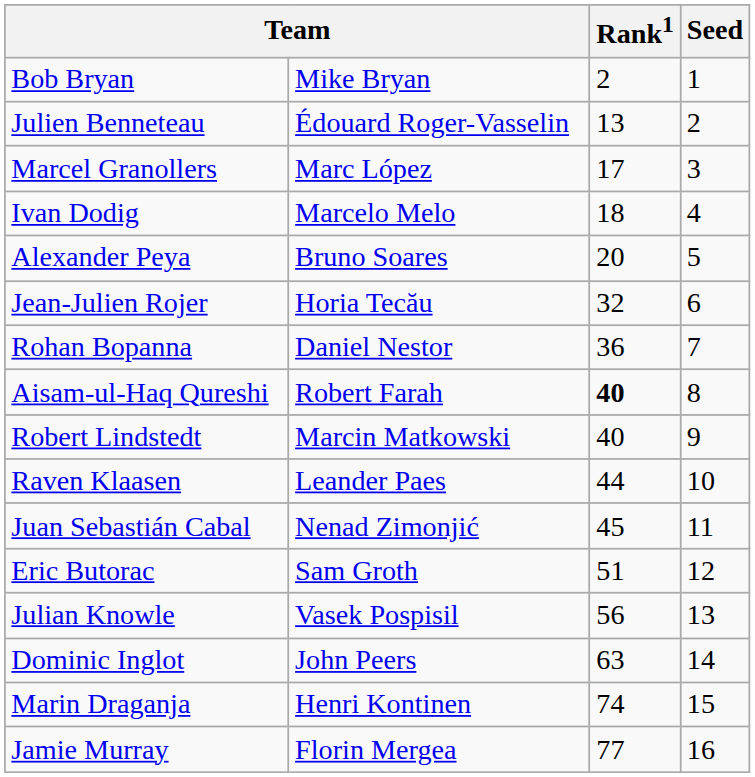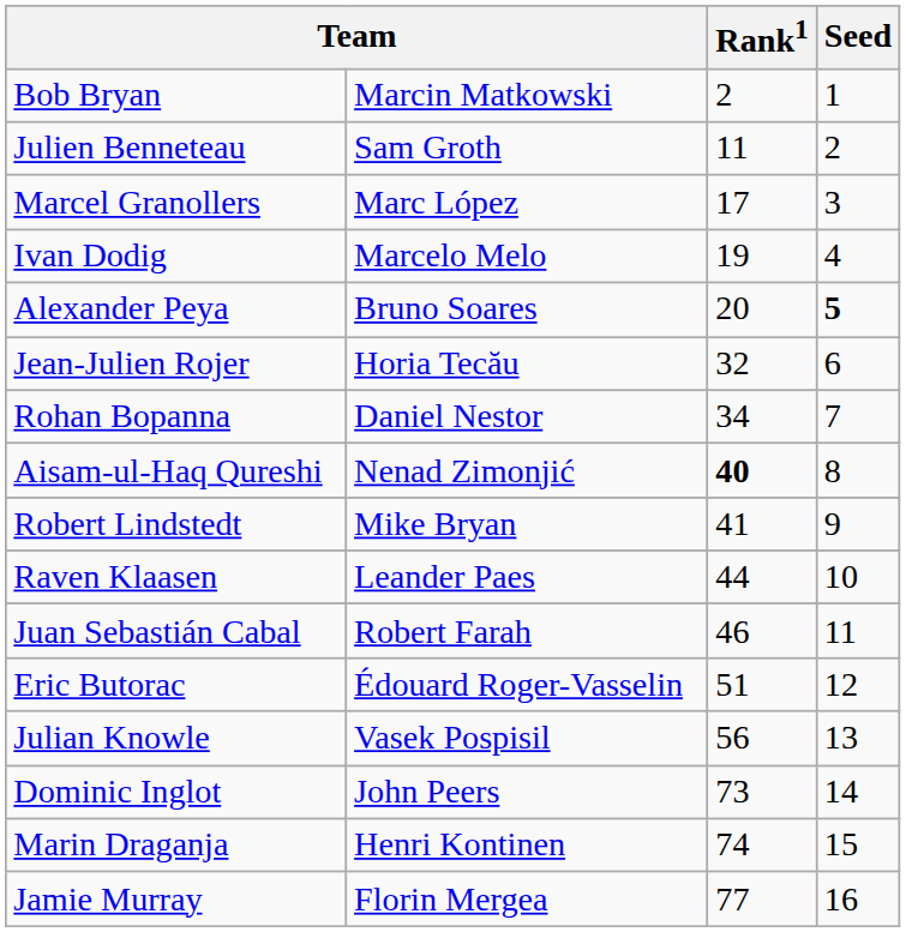 <table class="wikitable collapsible ">
 <tr>
 <th width="325" colspan=2>Team</th>
 <th>Rank<sup>1</sup></th>
 <th>Seed</th>
 </tr>
 <tr>
 <td> <a href='#'>Bob Bryan</a></td>
-<td> <a href='#'>Mike Bryan</a></td>
+<td> <a href='#'>Marcin Matkowski</a></td>
 <td>2</td>
 <td>1</td>
 </tr>
 <tr>
 <td> <a href='#'>Julien Benneteau</a></td>
-<td> <a href='#'>Édouard Roger-Vasselin</a></td>
-<td>13</td>
+<td> <a href='#'>Sam Groth</a></td>
+<td>11</td>
 <td>2</td>
 </tr>
 <tr>
 <td> <a href='#'>Marcel Granollers</a></td>
 <td> <a href='#'>Marc López</a></td>
 <td>17</td>
 <td>3</td>
 </tr>
 <tr>
 <td> <a href='#'>Ivan Dodig</a></td>
 <td> <a href='#'>Marcelo Melo</a></td>
-<td>18</td>
+<td>19</td>
 <td>4</td>
 </tr>
 <tr>
 <td> <a href='#'>Alexander Peya</a></td>
 <td> <a href='#'>Bruno Soares</a></td>
 <td>20</td>
-<td>5</td>
+<td><strong>5</strong></td>
 </tr>
 <tr>
 <td> <a href='#'>Jean-Julien Rojer</a></td>
 <td> <a href='#'>Horia Tecău</a></td>
 <td>32</td>
 <td>6</td>
 </tr>
 <tr>
 <td> <a href='#'>Rohan Bopanna</a></td>
 <td> <a href='#'>Daniel Nestor</a></td>
-<td>36</td>
+<td>34</td>
 <td>7</td>
 </tr>
 <tr>
 <td> <a href='#'>Aisam-ul-Haq Qureshi</a></td>
-<td> <a href='#'>Robert Farah</a></td>
+<td> <a href='#'>Nenad Zimonjić</a></td>
 <td><strong>40</strong></td>
 <td>8</td>
 </tr>
 <tr>
 <td> <a href='#'>Robert Lindstedt</a></td>
-<td> <a href='#'>Marcin Matkowski</a></td>
-<td>40</td>
+<td> <a href='#'>Mike Bryan</a></td>
+<td>41</td>
 <td>9</td>
 </tr>
 <tr>
 <td> <a href='#'>Raven Klaasen</a></td>
 <td> <a href='#'>Leander Paes</a></td>
 <td>44</td>
 <td>10</td>
 </tr>
 <tr>
 <td> <a href='#'>Juan Sebastián Cabal</a></td>
-<td> <a href='#'>Nenad Zimonjić</a></td>
-<td>45</td>
+<td> <a href='#'>Robert Farah</a></td>
+<td>46</td>
 <td>11</td>
 </tr>
 <tr>
 <td> <a href='#'>Eric Butorac</a></td>
-<td> <a href='#'>Sam Groth</a></td>
+<td> <a href='#'>Édouard Roger-Vasselin</a></td>
 <td>51</td>
 <td>12</td>
 </tr>
 <tr>
 <td> <a href='#'>Julian Knowle</a></td>
 <td> <a href='#'>Vasek Pospisil</a></td>
 <td>56</td>
 <td>13</td>
 </tr>
 <tr>
 <td> <a href='#'>Dominic Inglot</a></td>
 <td> <a href='#'>John Peers</a></td>
-<td>63</td>
+<td>73</td>
 <td>14</td>
 </tr>
 <tr>
 <td> <a href='#'>Marin Draganja</a></td>
 <td> <a href='#'>Henri Kontinen</a></td>
 <td>74</td>
 <td>15</td>
 </tr>
 <tr>
 <td> <a href='#'>Jamie Murray</a></td>
 <td> <a href='#'>Florin Mergea</a></td>
 <td>77</td>
 <td>16</td>
 </tr>
 </table>
